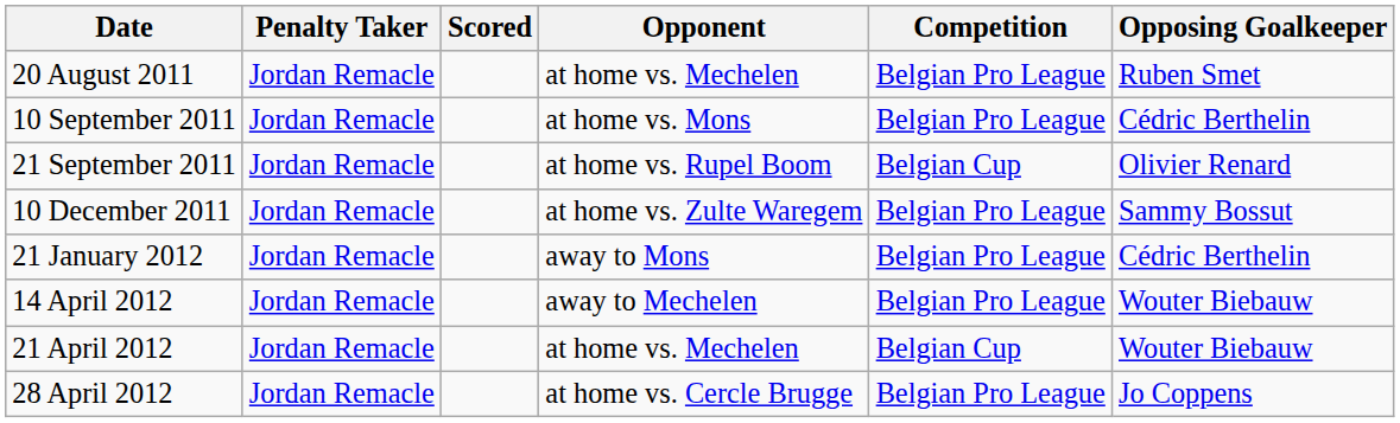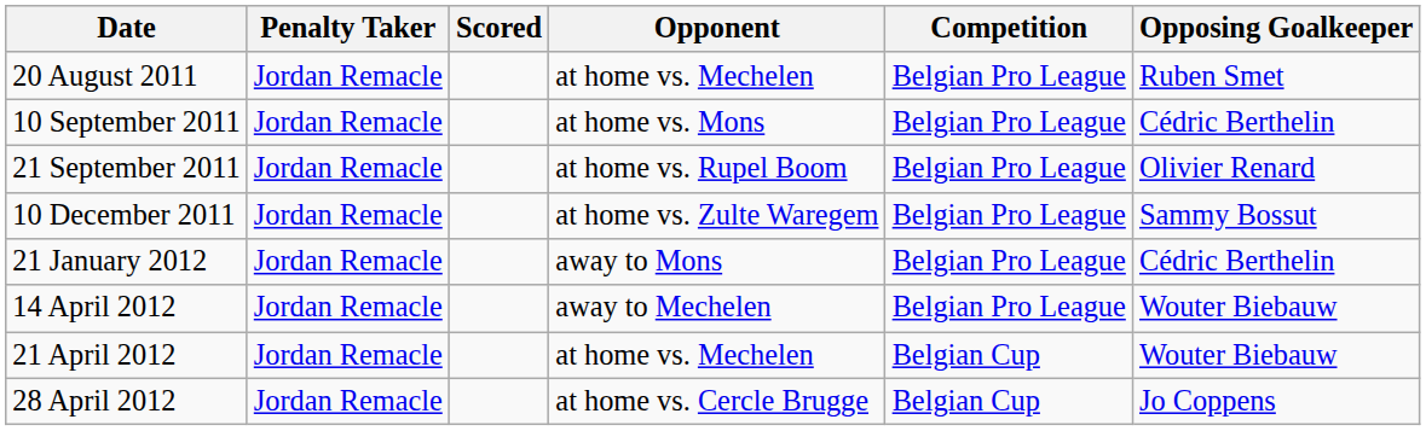 <table class="wikitable">
 <tr>
 <th>Date</th>
 <th>Penalty Taker</th>
 <th>Scored</th>
 <th>Opponent</th>
 <th>Competition</th>
 <th>Opposing Goalkeeper</th>
 </tr>
 <tr>
 <td>20 August 2011</td>
 <td> <a href='#'>Jordan Remacle</a></td>
 <td></td>
 <td>at home vs. <a href='#'>Mechelen</a></td>
 <td><a href='#'>Belgian Pro League</a></td>
 <td> <a href='#'>Ruben Smet</a></td>
 </tr>
 <tr>
 <td>10 September 2011</td>
 <td> <a href='#'>Jordan Remacle</a></td>
 <td></td>
 <td>at home vs. <a href='#'>Mons</a></td>
 <td><a href='#'>Belgian Pro League</a></td>
 <td> <a href='#'>Cédric Berthelin</a></td>
 </tr>
 <tr>
 <td>21 September 2011</td>
 <td> <a href='#'>Jordan Remacle</a></td>
 <td></td>
 <td>at home vs. <a href='#'>Rupel Boom</a></td>
-<td><a href='#'>Belgian Cup</a></td>
+<td><a href='#'>Belgian Pro League</a></td>
 <td> <a href='#'>Olivier Renard</a></td>
 </tr>
 <tr>
 <td>10 December 2011</td>
 <td> <a href='#'>Jordan Remacle</a></td>
 <td></td>
 <td>at home vs. <a href='#'>Zulte Waregem</a></td>
 <td><a href='#'>Belgian Pro League</a></td>
 <td> <a href='#'>Sammy Bossut</a></td>
 </tr>
 <tr>
 <td>21 January 2012</td>
 <td> <a href='#'>Jordan Remacle</a></td>
 <td></td>
 <td>away to <a href='#'>Mons</a></td>
 <td><a href='#'>Belgian Pro League</a></td>
 <td> <a href='#'>Cédric Berthelin</a></td>
 </tr>
 <tr>
 <td>14 April 2012</td>
 <td> <a href='#'>Jordan Remacle</a></td>
 <td></td>
 <td>away to <a href='#'>Mechelen</a></td>
 <td><a href='#'>Belgian Pro League</a></td>
 <td> <a href='#'>Wouter Biebauw</a></td>
 </tr>
 <tr>
 <td>21 April 2012</td>
 <td> <a href='#'>Jordan Remacle</a></td>
 <td></td>
 <td>at home vs. <a href='#'>Mechelen</a></td>
 <td><a href='#'>Belgian Cup</a></td>
 <td> <a href='#'>Wouter Biebauw</a></td>
 </tr>
 <tr>
 <td>28 April 2012</td>
 <td> <a href='#'>Jordan Remacle</a></td>
 <td></td>
 <td>at home vs. <a href='#'>Cercle Brugge</a></td>
-<td><a href='#'>Belgian Pro League</a></td>
+<td><a href='#'>Belgian Cup</a></td>
 <td> <a href='#'>Jo Coppens</a></td>
 </tr>
 </table>
